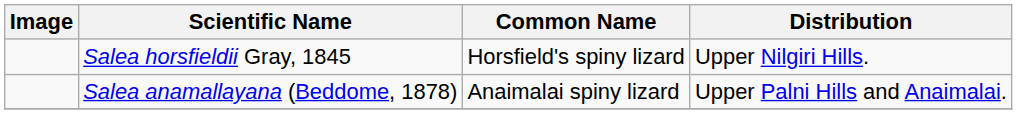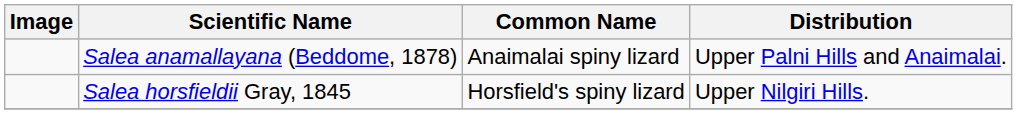 <table class="wikitable">
 <tr>
 <th>Image</th>
 <th>Scientific Name</th>
 <th>Common Name</th>
 <th>Distribution</th>
 </tr>
 <tr>
 <td></td>
+<td><em><a href='#'>Salea anamallayana</a></em> (<a href='#'>Beddome</a>, 1878)</td>
+<td>Anaimalai spiny lizard</td>
+<td>Upper <a href='#'>Palni Hills</a> and <a href='#'>Anaimalai</a>.</td>
+</tr>
+<tr>
+<td></td>
 <td><em><a href='#'>Salea horsfieldii</a></em> Gray, 1845</td>
 <td>Horsfield's spiny lizard</td>
 <td>Upper <a href='#'>Nilgiri Hills</a>.</td>
 </tr>
 <tr>
-<td></td>
-<td><em><a href='#'>Salea anamallayana</a></em> (<a href='#'>Beddome</a>, 1878)</td>
-<td>Anaimalai spiny lizard</td>
-<td>Upper <a href='#'>Palni Hills</a> and <a href='#'>Anaimalai</a>.</td>
-</tr>
-<tr>
 </tr>
 </table>
